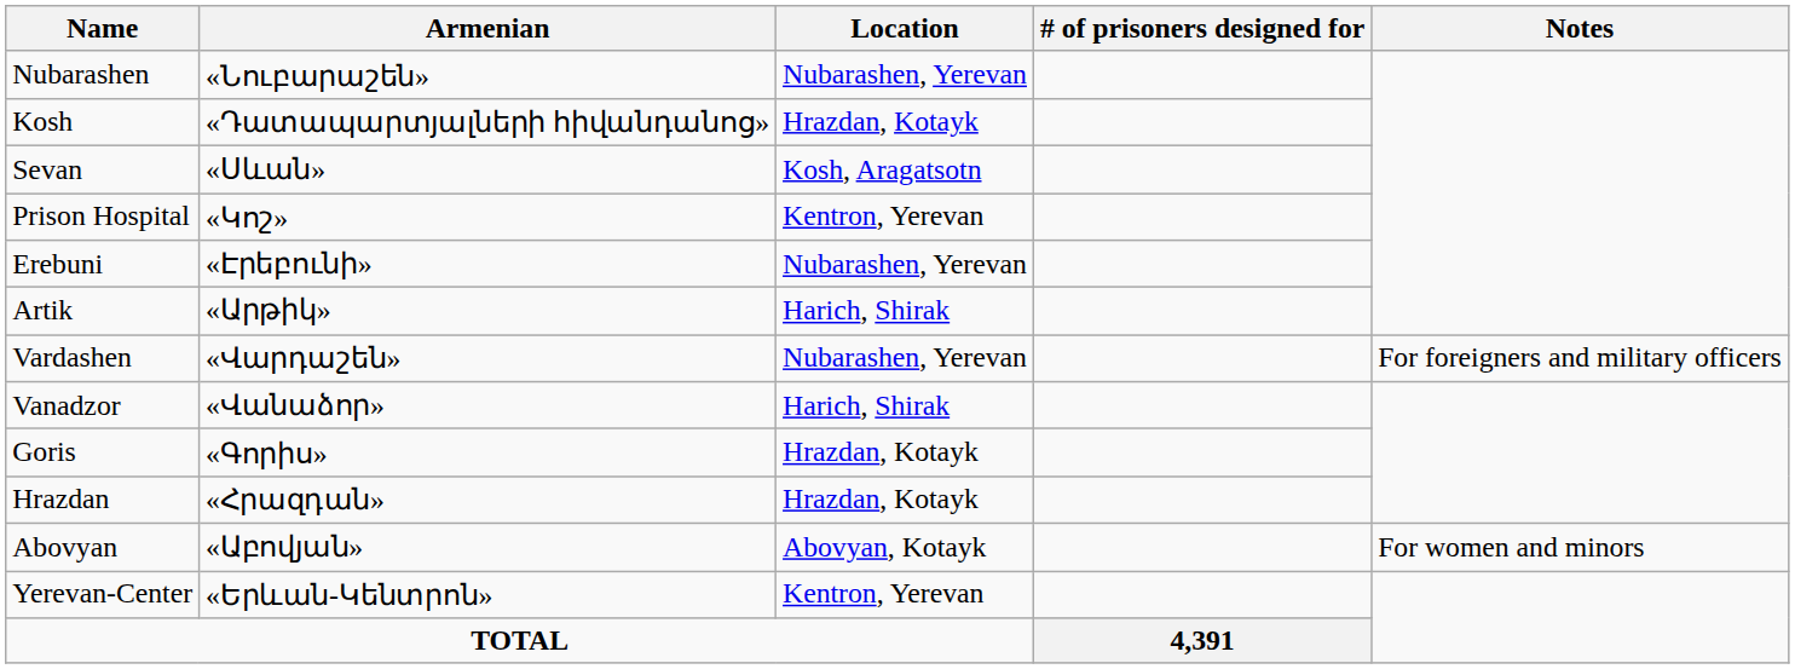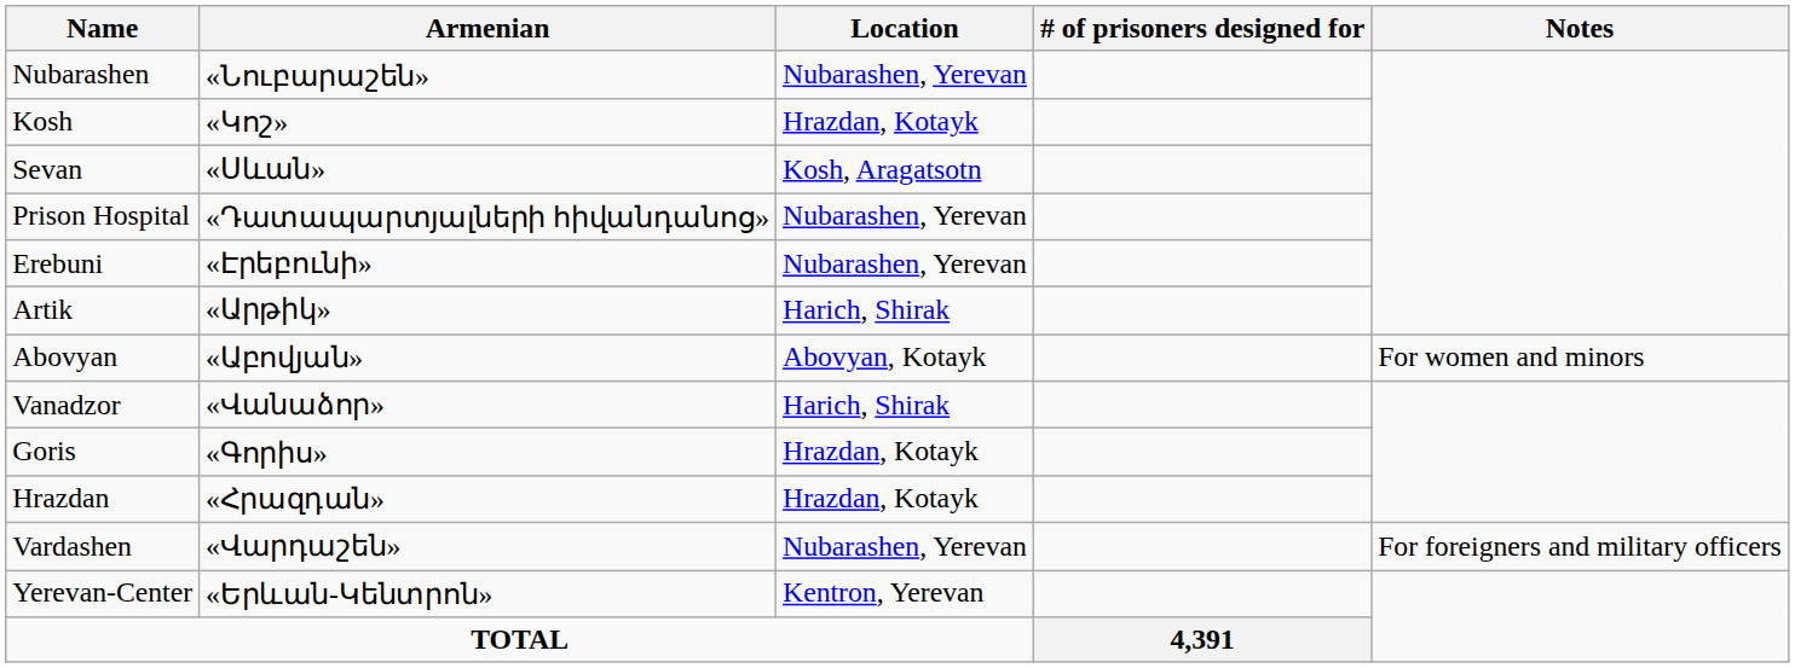 <table class="wikitable sortable">
 <tr>
 <th>Name</th>
 <th>Armenian</th>
 <th>Location</th>
 <th># of prisoners designed for</th>
 <th>Notes</th>
 </tr>
 <tr>
 <td>Nubarashen</td>
 <td>«Նուբարաշեն»</td>
 <td><a href='#'>Nubarashen</a>, <a href='#'>Yerevan</a></td>
 <td></td>
 </tr>
 <tr>
 <td>Kosh</td>
-<td>«Դատապարտյալների հիվանդանոց»</td>
+<td>«Կոշ»</td>
 <td><a href='#'>Hrazdan</a>, <a href='#'>Kotayk</a></td>
 <td></td>
 </tr>
 <tr>
 <td>Sevan</td>
 <td>«Սևան»</td>
 <td><a href='#'>Kosh</a>, <a href='#'>Aragatsotn</a></td>
 <td></td>
 </tr>
 <tr>
 <td>Prison Hospital</td>
-<td>«Կոշ»</td>
-<td><a href='#'>Kentron</a>, Yerevan</td>
+<td>«Դատապարտյալների հիվանդանոց»</td>
+<td><a href='#'>Nubarashen</a>, Yerevan</td>
 <td></td>
 </tr>
 <tr>
 <td>Erebuni</td>
 <td>«Էրեբունի»</td>
 <td><a href='#'>Nubarashen</a>, Yerevan</td>
 <td></td>
 </tr>
 <tr>
 <td>Artik</td>
 <td>«Արթիկ»</td>
 <td><a href='#'>Harich</a>, <a href='#'>Shirak</a></td>
 <td></td>
 </tr>
 <tr>
-<td>Vardashen</td>
-<td>«Վարդաշեն»</td>
-<td><a href='#'>Nubarashen</a>, Yerevan</td>
+<td>Abovyan</td>
+<td>«Աբովյան»</td>
+<td><a href='#'>Abovyan</a>, Kotayk</td>
 <td></td>
-<td>For foreigners and military officers</td>
+<td>For women and minors</td>
 </tr>
 <tr>
 <td>Vanadzor</td>
 <td>«Վանաձոր»</td>
 <td><a href='#'>Harich</a>, <a href='#'>Shirak</a></td>
 <td></td>
 </tr>
 <tr>
 <td>Goris</td>
 <td>«Գորիս»</td>
 <td><a href='#'>Hrazdan</a>, Kotayk</td>
 <td></td>
 </tr>
 <tr>
 <td>Hrazdan</td>
 <td>«Հրազդան»</td>
 <td><a href='#'>Hrazdan</a>, Kotayk</td>
 <td></td>
 </tr>
 <tr>
-<td>Abovyan</td>
-<td>«Աբովյան»</td>
-<td><a href='#'>Abovyan</a>, Kotayk</td>
+<td>Vardashen</td>
+<td>«Վարդաշեն»</td>
+<td><a href='#'>Nubarashen</a>, Yerevan</td>
 <td></td>
-<td>For women and minors</td>
+<td>For foreigners and military officers</td>
 </tr>
 <tr>
 <td>Yerevan-Center</td>
 <td>«Երևան-Կենտրոն»</td>
 <td><a href='#'>Kentron</a>, Yerevan</td>
 <td></td>
 </tr>
 <tr>
 <td colspan="3" style="text-align:center;"><strong>TOTAL</strong></td>
 <th>4,391</th>
 </tr>
 </table>
